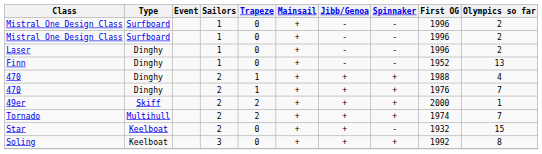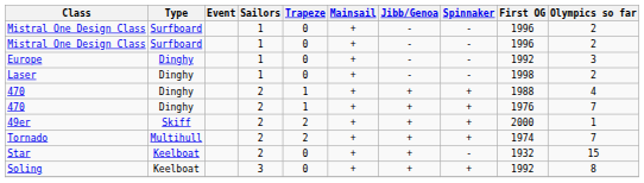 <table class="wikitable" style="text-align:center">
 <tr>
 <th>Class</th>
 <th>Type</th>
 <th>Event</th>
 <th>Sailors</th>
 <th><a href='#'>Trapeze</a></th>
 <th><a href='#'>Mainsail</a></th>
 <th><a href='#'>Jibb/Genoa</a></th>
 <th><a href='#'>Spinnaker</a></th>
 <th>First OG</th>
 <th>Olympics so far</th>
 </tr>
 <tr>
 <td style="text-align:left"><a href='#'>Mistral One Design Class</a></td>
 <td><a href='#'>Surfboard</a></td>
 <td></td>
 <td>1</td>
 <td>0</td>
 <td>+</td>
 <td>-</td>
 <td>-</td>
 <td>1996</td>
 <td>2</td>
 </tr>
 <tr>
 <td style="text-align:left"><a href='#'>Mistral One Design Class</a></td>
 <td><a href='#'>Surfboard</a></td>
 <td></td>
 <td>1</td>
 <td>0</td>
 <td>+</td>
 <td>-</td>
 <td>-</td>
 <td>1996</td>
 <td>2</td>
 </tr>
 <tr>
+<td style="text-align:left"><a href='#'>Europe</a></td>
+<td><a href='#'>Dinghy</a></td>
+<td></td>
+<td>1</td>
+<td>0</td>
+<td>+</td>
+<td>-</td>
+<td>-</td>
+<td>1992</td>
+<td>3</td>
+</tr>
+<tr>
 <td style="text-align:left"><a href='#'>Laser</a></td>
 <td>Dinghy</td>
 <td></td>
 <td>1</td>
 <td>0</td>
 <td>+</td>
 <td>-</td>
 <td>-</td>
-<td>1996</td>
+<td>1998</td>
 <td>2</td>
-</tr>
-<tr>
-<td style="text-align:left"><a href='#'>Finn</a></td>
-<td>Dinghy</td>
-<td></td>
-<td>1</td>
-<td>0</td>
-<td>+</td>
-<td>-</td>
-<td>-</td>
-<td>1952</td>
-<td>13</td>
 </tr>
 <tr>
 <td style="text-align:left"><a href='#'>470</a></td>
 <td>Dinghy</td>
 <td></td>
 <td>2</td>
 <td>1</td>
 <td>+</td>
 <td>+</td>
 <td>+</td>
 <td>1988</td>
 <td>4</td>
 </tr>
 <tr>
 <td style="text-align:left"><a href='#'>470</a></td>
 <td>Dinghy</td>
 <td></td>
 <td>2</td>
 <td>1</td>
 <td>+</td>
 <td>+</td>
 <td>+</td>
 <td>1976</td>
 <td>7</td>
 </tr>
 <tr>
 <td style="text-align:left"><a href='#'>49er</a></td>
 <td><a href='#'>Skiff</a></td>
 <td></td>
 <td>2</td>
 <td>2</td>
 <td>+</td>
 <td>+</td>
 <td>+</td>
 <td>2000</td>
 <td>1</td>
 </tr>
 <tr>
 <td style="text-align:left"><a href='#'>Tornado</a></td>
 <td><a href='#'>Multihull</a></td>
 <td></td>
 <td>2</td>
 <td>2</td>
 <td>+</td>
 <td>+</td>
 <td>+</td>
 <td>1974</td>
 <td>7</td>
 </tr>
 <tr>
 <td style="text-align:left"><a href='#'>Star</a></td>
 <td><a href='#'>Keelboat</a></td>
 <td></td>
 <td>2</td>
 <td>0</td>
 <td>+</td>
 <td>+</td>
 <td>-</td>
 <td>1932</td>
 <td>15</td>
 </tr>
 <tr>
 <td style="text-align:left"><a href='#'>Soling</a></td>
 <td>Keelboat</td>
 <td></td>
 <td>3</td>
 <td>0</td>
 <td>+</td>
 <td>+</td>
 <td>+</td>
 <td>1992</td>
 <td>8</td>
 </tr>
 <tr>
 </tr>
 </table>
